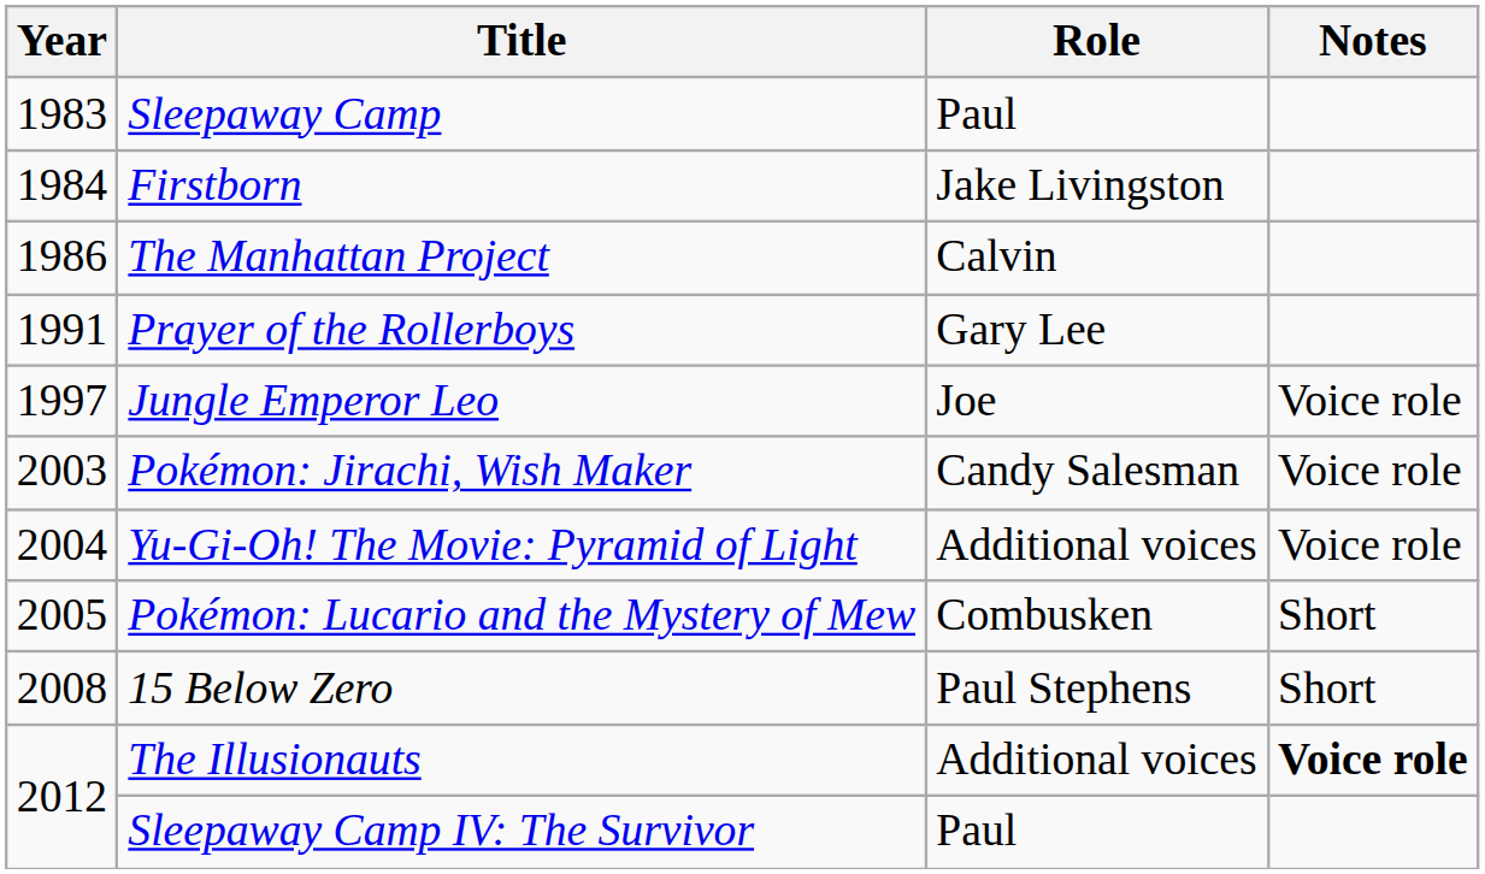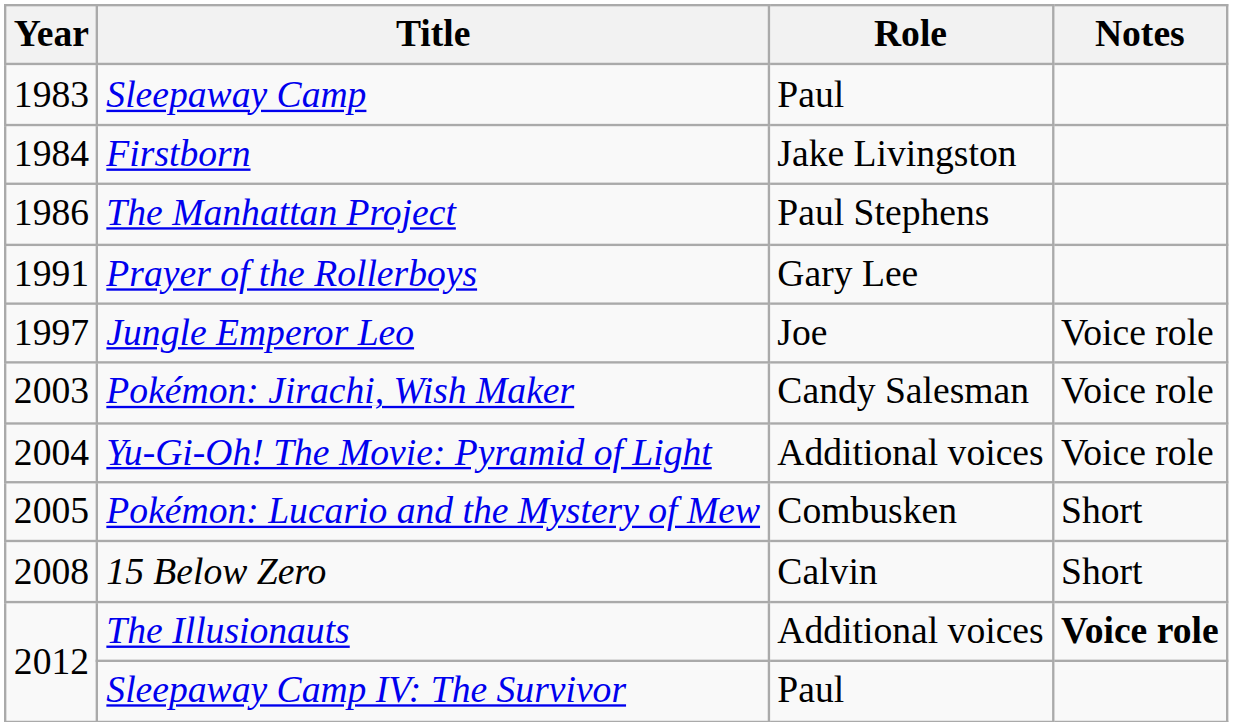 <table class="wikitable sortable">
 <tr>
 <th>Year</th>
 <th>Title</th>
 <th>Role</th>
 <th class="unsortable">Notes</th>
 </tr>
 <tr>
 <td>1983</td>
 <td><em><a href='#'>Sleepaway Camp</a></em></td>
 <td>Paul</td>
 <td></td>
 </tr>
 <tr>
 <td>1984</td>
 <td><em><a href='#'>Firstborn</a></em></td>
 <td>Jake Livingston</td>
 <td></td>
 </tr>
 <tr>
 <td>1986</td>
 <td><em><a href='#'>The Manhattan Project</a></em></td>
-<td>Calvin</td>
+<td>Paul Stephens</td>
 <td></td>
 </tr>
 <tr>
 <td>1991</td>
 <td><em><a href='#'>Prayer of the Rollerboys</a></em></td>
 <td>Gary Lee</td>
 <td></td>
 </tr>
 <tr>
 <td>1997</td>
 <td><em><a href='#'>Jungle Emperor Leo</a></em></td>
 <td>Joe</td>
 <td>Voice role</td>
 </tr>
 <tr>
 <td>2003</td>
 <td><em><a href='#'>Pokémon: Jirachi, Wish Maker</a></em></td>
 <td>Candy Salesman</td>
 <td>Voice role</td>
 </tr>
 <tr>
 <td>2004</td>
 <td><em><a href='#'>Yu-Gi-Oh! The Movie: Pyramid of Light</a></em></td>
 <td>Additional voices</td>
 <td>Voice role</td>
 </tr>
 <tr>
 <td>2005</td>
 <td><em><a href='#'>Pokémon: Lucario and the Mystery of Mew</a></em></td>
 <td>Combusken</td>
 <td>Short</td>
 </tr>
 <tr>
 <td>2008</td>
 <td><em>15 Below Zero</em></td>
-<td>Paul Stephens</td>
+<td>Calvin</td>
 <td>Short</td>
 </tr>
 <tr>
 <td rowspan="2">2012</td>
 <td><em><a href='#'>The Illusionauts</a></em></td>
 <td>Additional voices</td>
 <td><strong>Voice role</strong></td>
 </tr>
 <tr>
 <td><em><a href='#'>Sleepaway Camp IV: The Survivor</a></em></td>
 <td>Paul</td>
 <td></td>
 </tr>
 </table>
